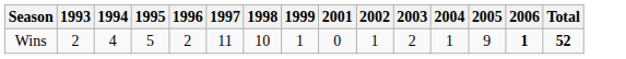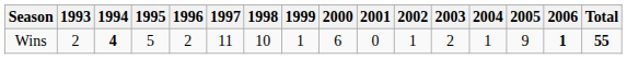 <table class="wikitable">
 <tr>
 <th>Season</th>
 <th>1993</th>
 <th>1994</th>
 <th>1995</th>
 <th>1996</th>
 <th>1997</th>
 <th>1998</th>
 <th>1999</th>
+<th>2000</th>
 <th>2001</th>
 <th>2002</th>
 <th>2003</th>
 <th>2004</th>
 <th>2005</th>
 <th>2006</th>
 <th><strong>Total</strong></th>
 </tr>
 <tr align=center>
 <td>Wins</td>
 <td>2</td>
-<td>4</td>
+<td><strong>4</strong></td>
 <td>5</td>
 <td>2</td>
 <td>11</td>
 <td>10</td>
 <td>1</td>
+<td>6</td>
 <td>0</td>
 <td>1</td>
 <td>2</td>
 <td>1</td>
 <td>9</td>
 <td><strong>1</strong></td>
-<td><strong>52</strong></td>
+<td><strong>55</strong></td>
 </tr>
 </table>
